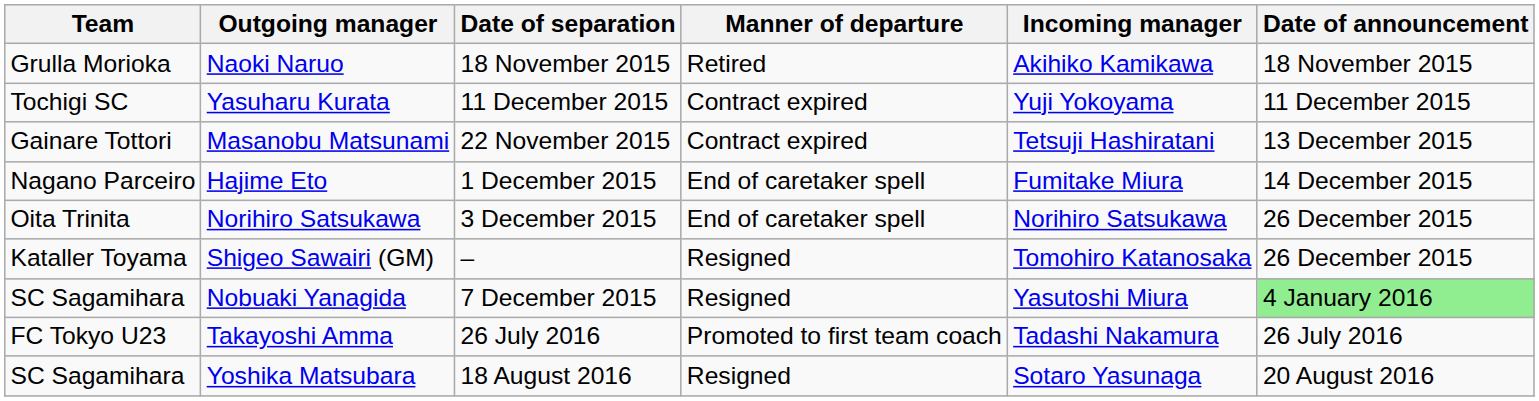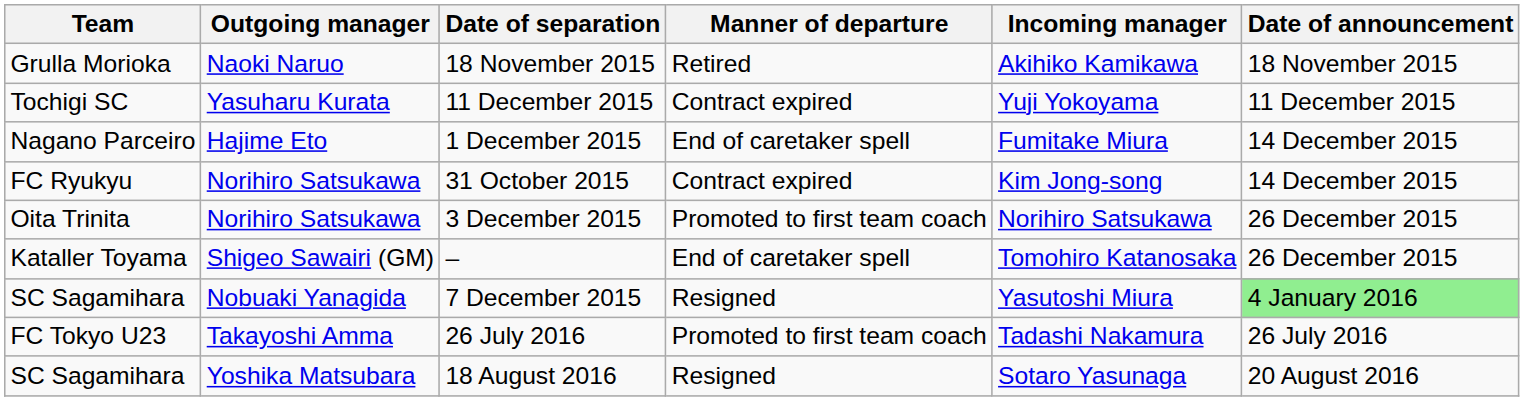 <table class="wikitable sortable">
 <tr>
 <th>Team</th>
 <th>Outgoing manager</th>
 <th>Date of separation</th>
 <th>Manner of departure</th>
 <th>Incoming manager</th>
 <th>Date of announcement</th>
 </tr>
 <tr>
 <td>Grulla Morioka</td>
 <td> <a href='#'>Naoki Naruo</a></td>
 <td>18 November 2015</td>
 <td>Retired</td>
 <td> <a href='#'>Akihiko Kamikawa</a></td>
 <td>18 November 2015</td>
 </tr>
 <tr>
 <td>Tochigi SC</td>
 <td> <a href='#'>Yasuharu Kurata</a></td>
 <td>11 December 2015</td>
 <td>Contract expired</td>
 <td> <a href='#'>Yuji Yokoyama</a></td>
 <td>11 December 2015</td>
 </tr>
 <tr>
-<td>Gainare Tottori</td>
-<td> <a href='#'>Masanobu Matsunami</a></td>
-<td>22 November 2015</td>
-<td>Contract expired</td>
-<td> <a href='#'>Tetsuji Hashiratani</a></td>
-<td>13 December 2015</td>
-</tr>
-<tr>
 <td>Nagano Parceiro</td>
 <td> <a href='#'>Hajime Eto</a></td>
 <td>1 December 2015</td>
 <td>End of caretaker spell</td>
 <td> <a href='#'>Fumitake Miura</a></td>
 <td>14 December 2015</td>
 </tr>
 <tr>
+<td>FC Ryukyu</td>
+<td> <a href='#'>Norihiro Satsukawa</a></td>
+<td>31 October 2015</td>
+<td>Contract expired</td>
+<td> <a href='#'>Kim Jong-song</a></td>
+<td>14 December 2015</td>
+</tr>
+<tr>
 <td>Oita Trinita</td>
 <td> <a href='#'>Norihiro Satsukawa</a></td>
 <td>3 December 2015</td>
-<td>End of caretaker spell</td>
+<td>Promoted to first team coach</td>
 <td> <a href='#'>Norihiro Satsukawa</a></td>
 <td>26 December 2015</td>
 </tr>
 <tr>
 <td>Kataller Toyama</td>
 <td> <a href='#'>Shigeo Sawairi</a> (GM)</td>
 <td>–</td>
-<td>Resigned</td>
+<td>End of caretaker spell</td>
 <td> <a href='#'>Tomohiro Katanosaka</a></td>
 <td>26 December 2015</td>
 </tr>
 <tr>
 <td>SC Sagamihara</td>
 <td> <a href='#'>Nobuaki Yanagida</a></td>
 <td>7 December 2015</td>
 <td>Resigned</td>
 <td> <a href='#'>Yasutoshi Miura</a></td>
 <td style="background: lightgreen;">4 January 2016</td>
 </tr>
 <tr>
 <td>FC Tokyo U23</td>
 <td> <a href='#'>Takayoshi Amma</a></td>
 <td>26 July 2016</td>
 <td>Promoted to first team coach</td>
 <td> <a href='#'>Tadashi Nakamura</a></td>
 <td>26 July 2016</td>
 </tr>
 <tr>
 <td>SC Sagamihara</td>
 <td> <a href='#'>Yoshika Matsubara</a></td>
 <td>18 August 2016</td>
 <td>Resigned</td>
 <td> <a href='#'>Sotaro Yasunaga</a></td>
 <td>20 August 2016</td>
 </tr>
 </table>
